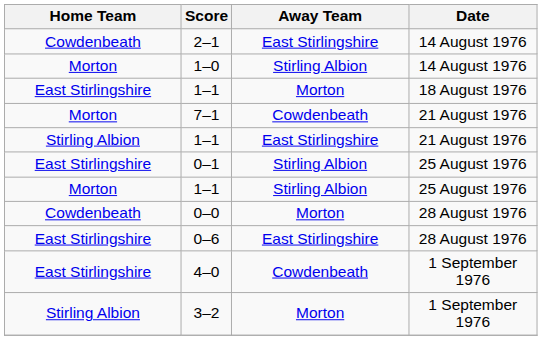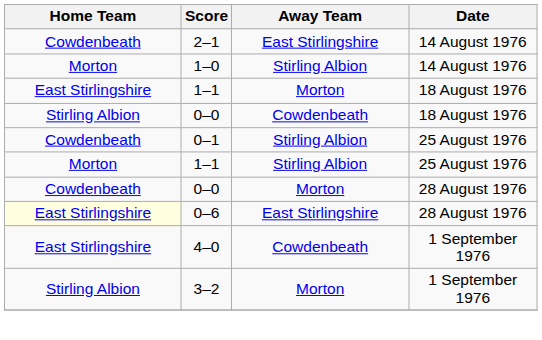 <table class="wikitable" style="text-align:center;">
 <tr>
 <th width=175>Home Team</th>
 <th width=20>Score</th>
 <th width=175>Away Team</th>
 <th width= 125>Date</th>
 </tr>
 <tr>
 <td><a href='#'>Cowdenbeath</a></td>
 <td>2–1</td>
 <td><a href='#'>East Stirlingshire</a></td>
 <td>14 August 1976</td>
 </tr>
 <tr>
 <td><a href='#'>Morton</a></td>
 <td>1–0</td>
 <td><a href='#'>Stirling Albion</a></td>
 <td>14 August 1976</td>
 </tr>
 <tr>
 <td><a href='#'>East Stirlingshire</a></td>
 <td>1–1</td>
 <td><a href='#'>Morton</a></td>
 <td>18 August 1976</td>
 </tr>
 <tr>
-<td><a href='#'>Morton</a></td>
-<td>7–1</td>
+<td><a href='#'>Stirling Albion</a></td>
+<td>0–0</td>
 <td><a href='#'>Cowdenbeath</a></td>
-<td>21 August 1976</td>
+<td>18 August 1976</td>
 </tr>
 <tr>
-<td><a href='#'>Stirling Albion</a></td>
-<td>1–1</td>
-<td><a href='#'>East Stirlingshire</a></td>
-<td>21 August 1976</td>
-</tr>
-<tr>
-<td><a href='#'>East Stirlingshire</a></td>
+<td><a href='#'>Cowdenbeath</a></td>
 <td>0–1</td>
 <td><a href='#'>Stirling Albion</a></td>
 <td>25 August 1976</td>
 </tr>
 <tr>
 <td><a href='#'>Morton</a></td>
 <td>1–1</td>
 <td><a href='#'>Stirling Albion</a></td>
 <td>25 August 1976</td>
 </tr>
 <tr>
 <td><a href='#'>Cowdenbeath</a></td>
 <td>0–0</td>
 <td><a href='#'>Morton</a></td>
 <td>28 August 1976</td>
 </tr>
 <tr>
-<td><a href='#'>East Stirlingshire</a></td>
+<td style="background: lightyellow;"><a href='#'>East Stirlingshire</a></td>
 <td>0–6</td>
 <td><a href='#'>East Stirlingshire</a></td>
 <td>28 August 1976</td>
 </tr>
 <tr>
 <td><a href='#'>East Stirlingshire</a></td>
 <td>4–0</td>
 <td><a href='#'>Cowdenbeath</a></td>
 <td>1 September 1976</td>
 </tr>
 <tr>
 <td><a href='#'>Stirling Albion</a></td>
 <td>3–2</td>
 <td><a href='#'>Morton</a></td>
 <td>1 September 1976</td>
 </tr>
 <tr>
 </tr>
 </table>
